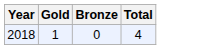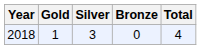 <table class="sortable wikitable" style="font-size: 90%;">
 <tr>
 <th>Year</th>
 <th>Gold</th>
+<th>Silver</th>
 <th>Bronze</th>
 <th>Total</th>
 </tr>
 <tr style="background:#ECF2FF">
 <td align="center">2018</td>
 <td align="center">1</td>
+<td align="center">3</td>
 <td align="center">0</td>
 <td align="center">4</td>
 </tr>
 </table>
